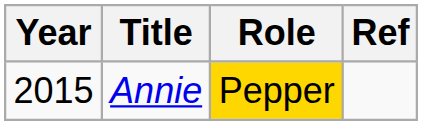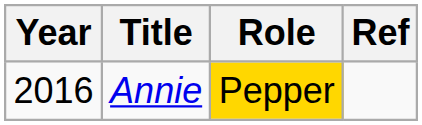 <table class="wikitable sortable">
 <tr>
 <th>Year</th>
 <th>Title</th>
 <th>Role</th>
 <th>Ref</th>
 </tr>
 <tr>
-<td>2015</td>
+<td>2016</td>
 <td><em><a href='#'>Annie</a></em></td>
 <td style="background: gold;">Pepper</td>
 <td></td>
 </tr>
 </table>
